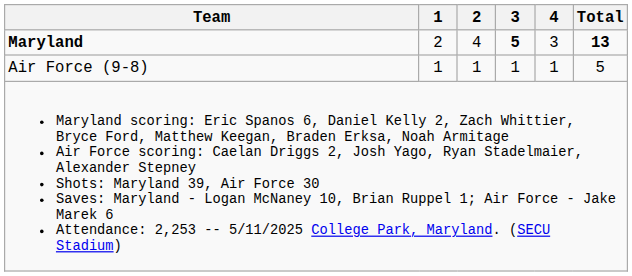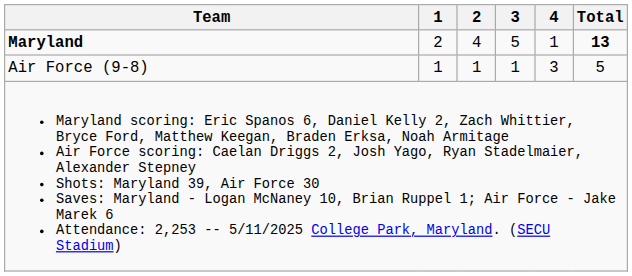 <table class="wikitable" style="text-align:center; max-width:40em">
 <tr>
 <th>Team</th>
 <th style="width:2em">1</th>
 <th style="width:2em">2</th>
 <th style="width:2em">3</th>
 <th style="width:2em">4</th>
 <th style="width:2em">Total</th>
 </tr>
 <tr>
 <td style="text-align:left"><strong>Maryland</strong></td>
 <td>2</td>
 <td>4</td>
-<td><strong>5</strong></td>
-<td>3</td>
+<td>5</td>
+<td>1</td>
 <td><strong>13</strong></td>
 </tr>
 <tr>
 <td style="text-align:left">Air Force (9-8)</td>
 <td>1</td>
 <td>1</td>
 <td>1</td>
-<td>1</td>
+<td>3</td>
 <td>5</td>
 </tr>
 <tr>
 <td colspan=6 style="text-align:left; font-size:88%;"><br><ul><li>Maryland scoring: Eric Spanos 6, Daniel Kelly 2, Zach Whittier, Bryce Ford, Matthew Keegan, Braden Erksa, Noah Armitage</li><li>Air Force scoring: Caelan Driggs 2, Josh Yago, Ryan Stadelmaier, Alexander Stepney</li><li>Shots: Maryland 39, Air Force 30</li><li>Saves: Maryland - Logan McNaney 10, Brian Ruppel 1; Air Force - Jake Marek 6</li><li>Attendance: 2,253 -- 5/11/2025 <a href='#'>College Park, Maryland</a>. (<a href='#'>SECU Stadium</a>)</li></ul></td>
 </tr>
 </table>
